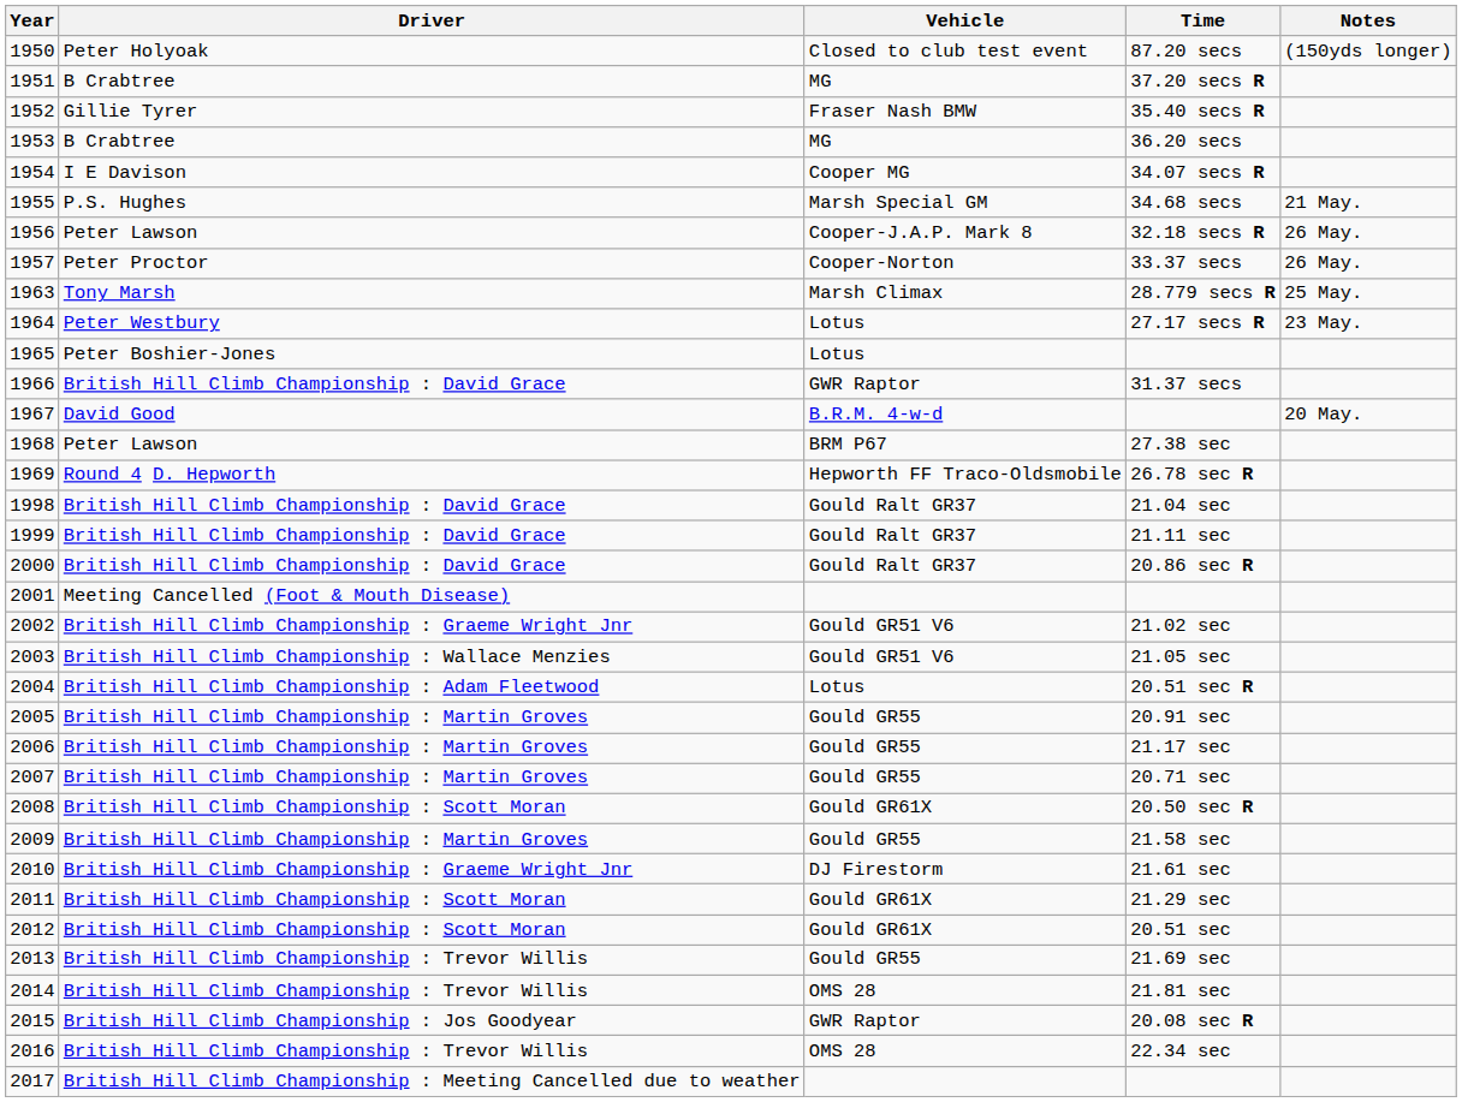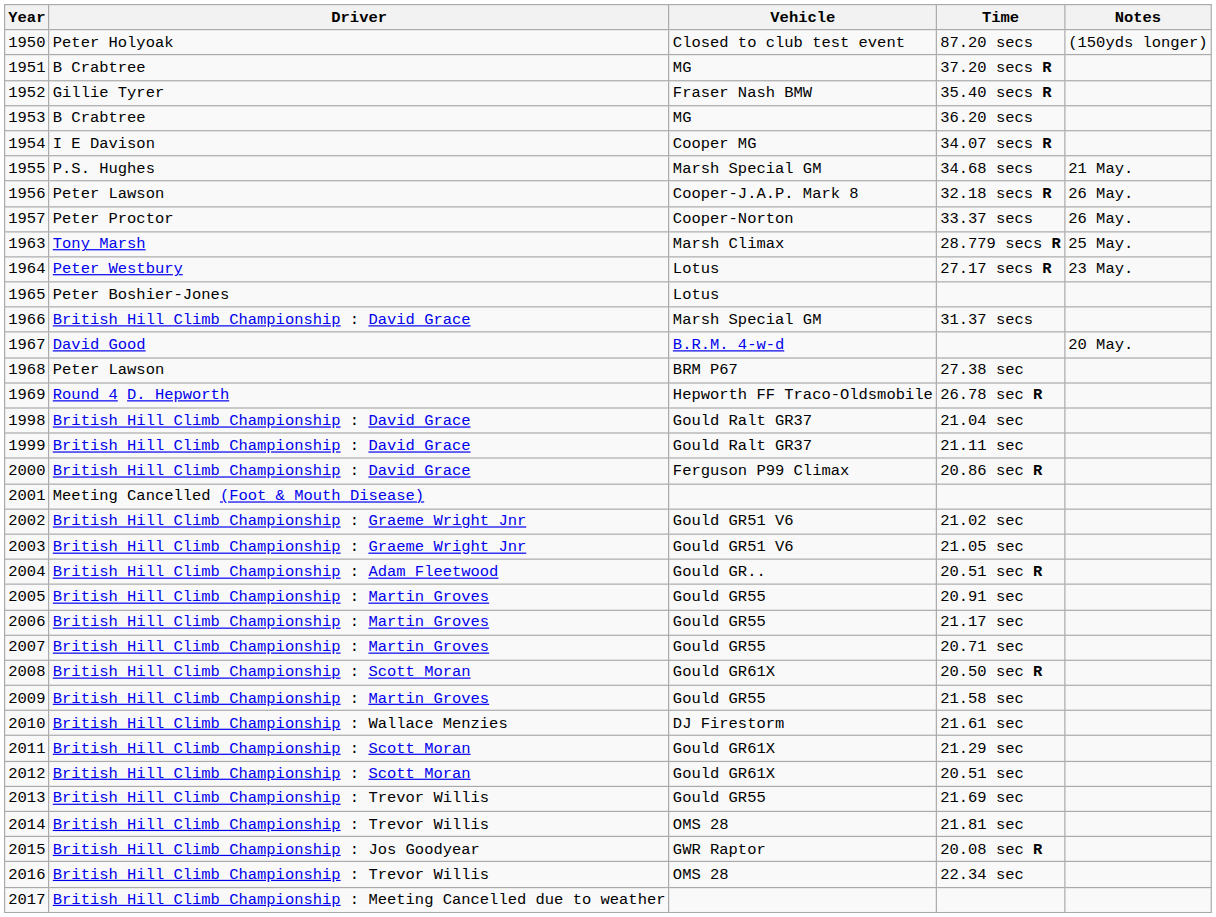 <table class="wikitable">
 <tr>
 <th width="*">Year</th>
 <th width="*">Driver</th>
 <th width="*">Vehicle</th>
 <th width="*">Time</th>
 <th width="*">Notes</th>
 </tr>
 <tr>
 <td>1950</td>
 <td>Peter Holyoak</td>
 <td>Closed to club test event</td>
 <td>87.20 secs</td>
 <td>(150yds longer)</td>
 </tr>
 <tr>
 <td>1951</td>
 <td>B Crabtree</td>
 <td>MG</td>
 <td>37.20 secs <strong>R</strong></td>
 <td></td>
 </tr>
 <tr>
 <td>1952</td>
 <td>Gillie Tyrer</td>
 <td>Fraser Nash BMW</td>
 <td>35.40 secs <strong>R</strong></td>
 <td></td>
 </tr>
 <tr>
 <td>1953</td>
 <td>B Crabtree</td>
 <td>MG</td>
 <td>36.20 secs</td>
 <td></td>
 </tr>
 <tr>
 <td>1954</td>
 <td>I E Davison</td>
 <td>Cooper MG</td>
 <td>34.07 secs <strong>R</strong></td>
 <td></td>
 </tr>
 <tr>
 <td>1955</td>
 <td>P.S. Hughes</td>
 <td>Marsh Special GM</td>
 <td>34.68 secs</td>
 <td> 21 May.</td>
 </tr>
 <tr>
 <td>1956</td>
 <td>Peter Lawson</td>
 <td>Cooper-J.A.P. Mark 8</td>
 <td>32.18 secs <strong>R</strong></td>
 <td> 26 May.</td>
 </tr>
 <tr>
 <td>1957</td>
 <td>Peter Proctor</td>
 <td>Cooper-Norton</td>
 <td>33.37 secs</td>
 <td> 26 May.</td>
 </tr>
 <tr>
 <td>1963</td>
 <td><a href='#'>Tony Marsh</a></td>
 <td>Marsh Climax</td>
 <td>28.779 secs <strong>R</strong></td>
 <td> 25 May.</td>
 </tr>
 <tr>
 <td>1964</td>
 <td><a href='#'>Peter Westbury</a></td>
 <td>Lotus</td>
 <td>27.17 secs <strong>R</strong></td>
 <td> 23 May.</td>
 </tr>
 <tr>
 <td>1965</td>
 <td>Peter Boshier-Jones</td>
 <td>Lotus</td>
 <td></td>
 <td></td>
 </tr>
 <tr>
 <td>1966</td>
 <td><a href='#'>British Hill Climb Championship</a> : <a href='#'>David Grace</a></td>
-<td>GWR Raptor</td>
+<td>Marsh Special GM</td>
 <td>31.37 secs</td>
 <td></td>
 </tr>
 <tr>
 <td>1967</td>
 <td><a href='#'>David Good</a></td>
 <td><a href='#'>B.R.M. 4-w-d</a></td>
 <td></td>
 <td> 20 May.</td>
 </tr>
 <tr>
 <td>1968</td>
 <td>Peter Lawson</td>
 <td>BRM P67</td>
 <td>27.38 sec</td>
 </tr>
 <tr>
 <td>1969</td>
 <td><a href='#'>Round 4</a> <a href='#'>D. Hepworth</a></td>
 <td>Hepworth FF Traco-Oldsmobile</td>
 <td>26.78 sec <strong>R</strong></td>
 <td></td>
 </tr>
 <tr>
 <td>1998</td>
 <td><a href='#'>British Hill Climb Championship</a> : <a href='#'>David Grace</a></td>
 <td>Gould Ralt GR37</td>
 <td>21.04 sec</td>
 <td></td>
 </tr>
 <tr>
 <td>1999</td>
 <td><a href='#'>British Hill Climb Championship</a> : <a href='#'>David Grace</a></td>
 <td>Gould Ralt GR37</td>
 <td>21.11 sec</td>
 <td></td>
 </tr>
 <tr>
 <td>2000</td>
 <td><a href='#'>British Hill Climb Championship</a> : <a href='#'>David Grace</a></td>
-<td>Gould Ralt GR37</td>
+<td>Ferguson P99 Climax</td>
 <td>20.86 sec <strong>R</strong></td>
 <td></td>
 </tr>
 <tr>
 <td>2001</td>
 <td>Meeting Cancelled <a href='#'>(Foot & Mouth Disease)</a></td>
 <td></td>
 <td></td>
 <td></td>
 </tr>
 <tr>
 <td>2002</td>
 <td><a href='#'>British Hill Climb Championship</a> : <a href='#'>Graeme Wright Jnr</a></td>
 <td>Gould GR51 V6</td>
 <td>21.02 sec</td>
 <td></td>
 </tr>
 <tr>
 <td>2003</td>
-<td><a href='#'>British Hill Climb Championship</a> : Wallace Menzies</td>
+<td><a href='#'>British Hill Climb Championship</a> : <a href='#'>Graeme Wright Jnr</a></td>
 <td>Gould GR51 V6</td>
 <td>21.05 sec</td>
 <td></td>
 </tr>
 <tr>
 <td>2004</td>
 <td><a href='#'>British Hill Climb Championship</a> : <a href='#'>Adam Fleetwood</a></td>
-<td>Lotus</td>
+<td>Gould GR..</td>
 <td>20.51 sec  <strong>R</strong></td>
 <td></td>
 </tr>
 <tr>
 <td>2005</td>
 <td><a href='#'>British Hill Climb Championship</a> : <a href='#'>Martin Groves</a></td>
 <td>Gould GR55</td>
 <td>20.91 sec</td>
 <td></td>
 </tr>
 <tr>
 <td>2006</td>
 <td><a href='#'>British Hill Climb Championship</a> : <a href='#'>Martin Groves</a></td>
 <td>Gould GR55</td>
 <td>21.17 sec</td>
 <td></td>
 </tr>
 <tr>
 <td>2007</td>
 <td><a href='#'>British Hill Climb Championship</a> : <a href='#'>Martin Groves</a></td>
 <td>Gould GR55</td>
 <td>20.71 sec</td>
 <td></td>
 </tr>
 <tr>
 <td>2008</td>
 <td><a href='#'>British Hill Climb Championship</a> : <a href='#'>Scott Moran</a></td>
 <td>Gould GR61X</td>
 <td>20.50 sec <strong>R</strong></td>
 <td></td>
 </tr>
 <tr>
 <td>2009</td>
 <td><a href='#'>British Hill Climb Championship</a> : <a href='#'>Martin Groves</a></td>
 <td>Gould GR55</td>
 <td>21.58 sec</td>
 <td></td>
 </tr>
 <tr>
 <td>2010</td>
-<td><a href='#'>British Hill Climb Championship</a> : <a href='#'>Graeme Wright Jnr</a></td>
+<td><a href='#'>British Hill Climb Championship</a> : Wallace Menzies</td>
 <td>DJ Firestorm</td>
 <td>21.61 sec</td>
 <td></td>
 </tr>
 <tr>
 <td>2011</td>
 <td><a href='#'>British Hill Climb Championship</a> : <a href='#'>Scott Moran</a></td>
 <td>Gould GR61X</td>
 <td>21.29 sec</td>
 <td></td>
 </tr>
 <tr>
 <td>2012</td>
 <td><a href='#'>British Hill Climb Championship</a> : <a href='#'>Scott Moran</a></td>
 <td>Gould GR61X</td>
 <td>20.51 sec</td>
 <td></td>
 </tr>
 <tr>
 <td>2013</td>
 <td><a href='#'>British Hill Climb Championship</a> : Trevor Willis</td>
 <td>Gould GR55</td>
 <td>21.69 sec</td>
 <td></td>
 </tr>
 <tr>
 <td>2014</td>
 <td><a href='#'>British Hill Climb Championship</a> : Trevor Willis</td>
 <td>OMS 28</td>
 <td>21.81 sec</td>
 <td></td>
 </tr>
 <tr>
 <td>2015</td>
 <td><a href='#'>British Hill Climb Championship</a> : Jos Goodyear</td>
 <td>GWR Raptor</td>
 <td>20.08 sec <strong>R</strong></td>
 <td></td>
 </tr>
 <tr>
 <td>2016</td>
 <td><a href='#'>British Hill Climb Championship</a> : Trevor Willis</td>
 <td>OMS 28</td>
 <td>22.34 sec</td>
 <td></td>
 </tr>
 <tr>
 <td>2017</td>
 <td><a href='#'>British Hill Climb Championship</a> : Meeting Cancelled due to weather</td>
 <td></td>
 <td></td>
 </tr>
 </table>
